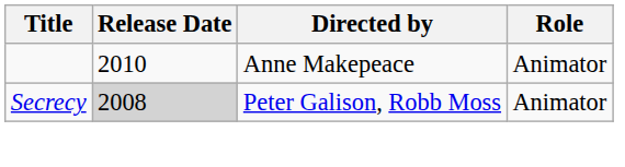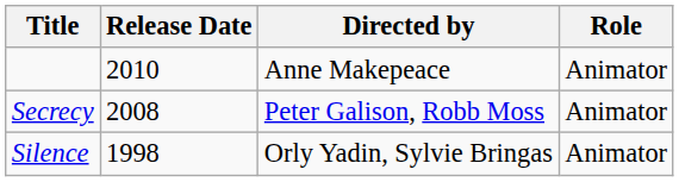 <table class="wikitable sortable">
 <tr>
 <th>Title</th>
 <th>Release Date</th>
 <th>Directed by</th>
 <th>Role</th>
 </tr>
 <tr>
 <td></td>
 <td>2010</td>
 <td>Anne Makepeace</td>
 <td>Animator</td>
 </tr>
 <tr>
 <td><a href='#'><em>Secrecy</em></a></td>
-<td style="background: lightgrey;">2008</td>
+<td>2008</td>
 <td><a href='#'>Peter Galison</a>, <a href='#'>Robb Moss</a></td>
 <td>Animator</td>
 </tr>
+<tr>
+<td><em><a href='#'>Silence</a></em></td>
+<td>1998</td>
+<td>Orly Yadin, Sylvie Bringas</td>
+<td>Animator</td>
+</tr>
 </table>
